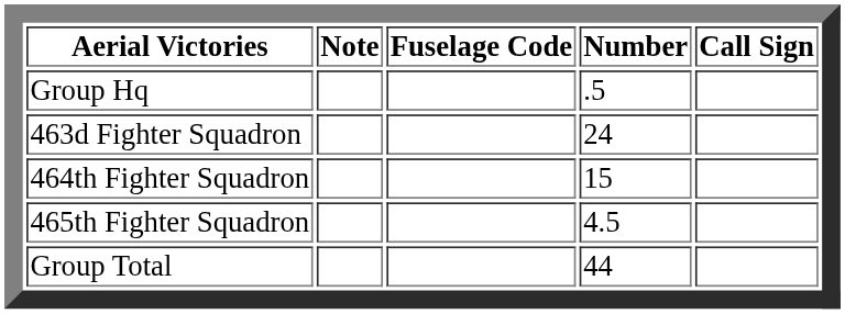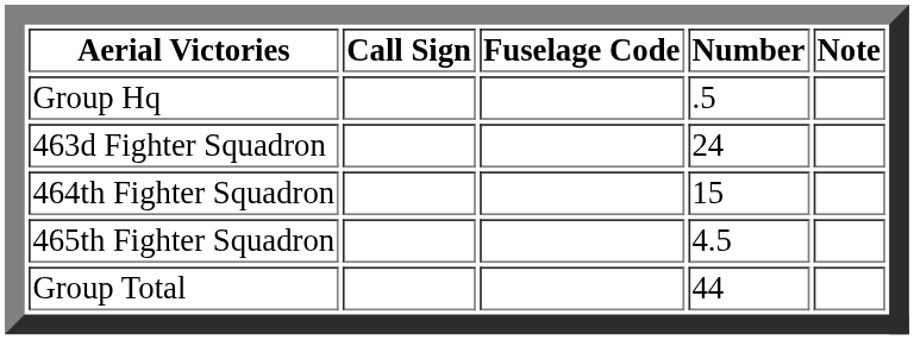 <table border="10">
 <tr>
 <th>Aerial Victories</th>
-<th>Note</th>
+<th>Call Sign</th>
 <th>Fuselage Code</th>
 <th>Number</th>
-<th>Call Sign</th>
+<th>Note</th>
 </tr>
 <tr>
 <td>Group Hq</td>
 <td></td>
 <td></td>
 <td>.5</td>
 <td></td>
 </tr>
 <tr>
 <td>463d Fighter Squadron</td>
 <td></td>
 <td></td>
 <td>24</td>
 <td></td>
 </tr>
 <tr>
 <td>464th Fighter Squadron</td>
 <td></td>
 <td></td>
 <td>15</td>
 <td></td>
 </tr>
 <tr>
 <td>465th Fighter Squadron</td>
 <td></td>
 <td></td>
 <td>4.5</td>
 <td></td>
 </tr>
 <tr>
 <td>Group Total</td>
 <td></td>
 <td></td>
 <td>44</td>
 <td></td>
 </tr>
 </table>
